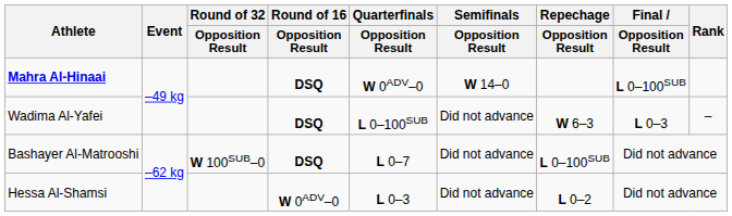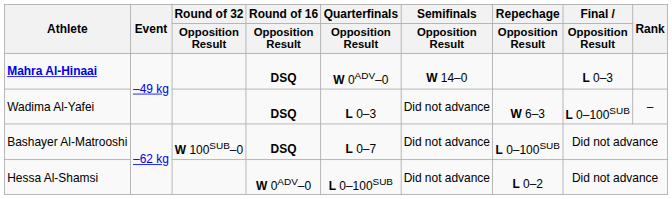 <table class=wikitable style=font-size:90%;text-align:center>
 <tr>
 <th rowspan="2">Athlete</th>
 <th rowspan="2">Event</th>
 <th>Round of 32</th>
 <th>Round of 16</th>
 <th>Quarterfinals</th>
 <th>Semifinals</th>
 <th>Repechage</th>
 <th>Final / </th>
 <th rowspan=2>Rank</th>
 </tr>
 <tr style="font-size:95%">
 <th>Opposition<br>Result</th>
 <th>Opposition<br>Result</th>
 <th>Opposition<br>Result</th>
 <th>Opposition<br>Result</th>
 <th>Opposition<br>Result</th>
 <th>Opposition<br>Result</th>
 </tr>
 <tr>
 <td align=left><strong><a href='#'>Mahra Al-Hinaai</a></strong></td>
 <td align=left rowspan=2><a href='#'>–49 kg</a></td>
 <td></td>
 <td><br><strong>DSQ</strong></td>
 <td><br><strong>W</strong> 0<sup>ADV</sup>–0</td>
 <td><br><strong>W</strong> 14–0</td>
 <td></td>
-<td><br><strong>L</strong> 0–100<sup>SUB</sup></td>
+<td><br><strong>L</strong> 0–3</td>
 <td></td>
 </tr>
 <tr>
 <td align=left>Wadima Al-Yafei</td>
 <td></td>
 <td><br><strong>DSQ</strong></td>
-<td><br><strong>L</strong> 0–100<sup>SUB</sup></td>
+<td><br><strong>L</strong> 0–3</td>
 <td>Did not advance</td>
 <td><br><strong>W</strong> 6–3</td>
-<td><br><strong>L</strong> 0–3</td>
+<td><br><strong>L</strong> 0–100<sup>SUB</sup></td>
 <td>–</td>
 </tr>
 <tr>
 <td align=left>Bashayer Al-Matrooshi</td>
 <td align=left rowspan=2><a href='#'>–62 kg</a></td>
 <td><br><strong>W</strong> 100<sup>SUB</sup>–0</td>
 <td><br><strong>DSQ</strong></td>
 <td><br><strong>L</strong> 0–7</td>
 <td>Did not advance</td>
 <td><br><strong>L</strong> 0–100<sup>SUB</sup></td>
 <td colspan=2>Did not advance</td>
 </tr>
 <tr>
 <td align=left>Hessa Al-Shamsi</td>
 <td></td>
 <td><br><strong>W</strong> 0<sup>ADV</sup>–0</td>
-<td><br><strong>L</strong> 0–3</td>
+<td><br><strong>L</strong> 0–100<sup>SUB</sup></td>
 <td>Did not advance</td>
 <td><br><strong>L</strong> 0–2</td>
 <td colspan=2>Did not advance</td>
 </tr>
 </table>
